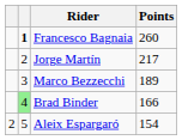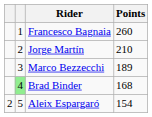 <table class="wikitable" style="font-size: 95%;">
 <tr>
 <th></th>
 <th></th>
 <th>Rider</th>
 <th>Points</th>
 </tr>
 <tr>
 <td></td>
-<td align=center><strong>1</strong></td>
+<td align=center>1</td>
 <td> <a href='#'>Francesco Bagnaia</a></td>
 <td align=left>260</td>
 </tr>
 <tr>
 <td></td>
 <td align=center>2</td>
 <td> <a href='#'>Jorge Martín</a></td>
-<td align=left>217</td>
+<td align=left>210</td>
 </tr>
 <tr>
 <td></td>
 <td align=center>3</td>
 <td> <a href='#'>Marco Bezzecchi</a></td>
 <td align=left>189</td>
 </tr>
 <tr>
 <td></td>
 <td align=center style="background: lightgreen;">4</td>
 <td> <a href='#'>Brad Binder</a></td>
-<td align=left>166</td>
+<td align=left>168</td>
 </tr>
 <tr>
 <td> 2</td>
 <td align=center>5</td>
 <td> <a href='#'>Aleix Espargaró</a></td>
 <td align=left>154</td>
 </tr>
 </table>
